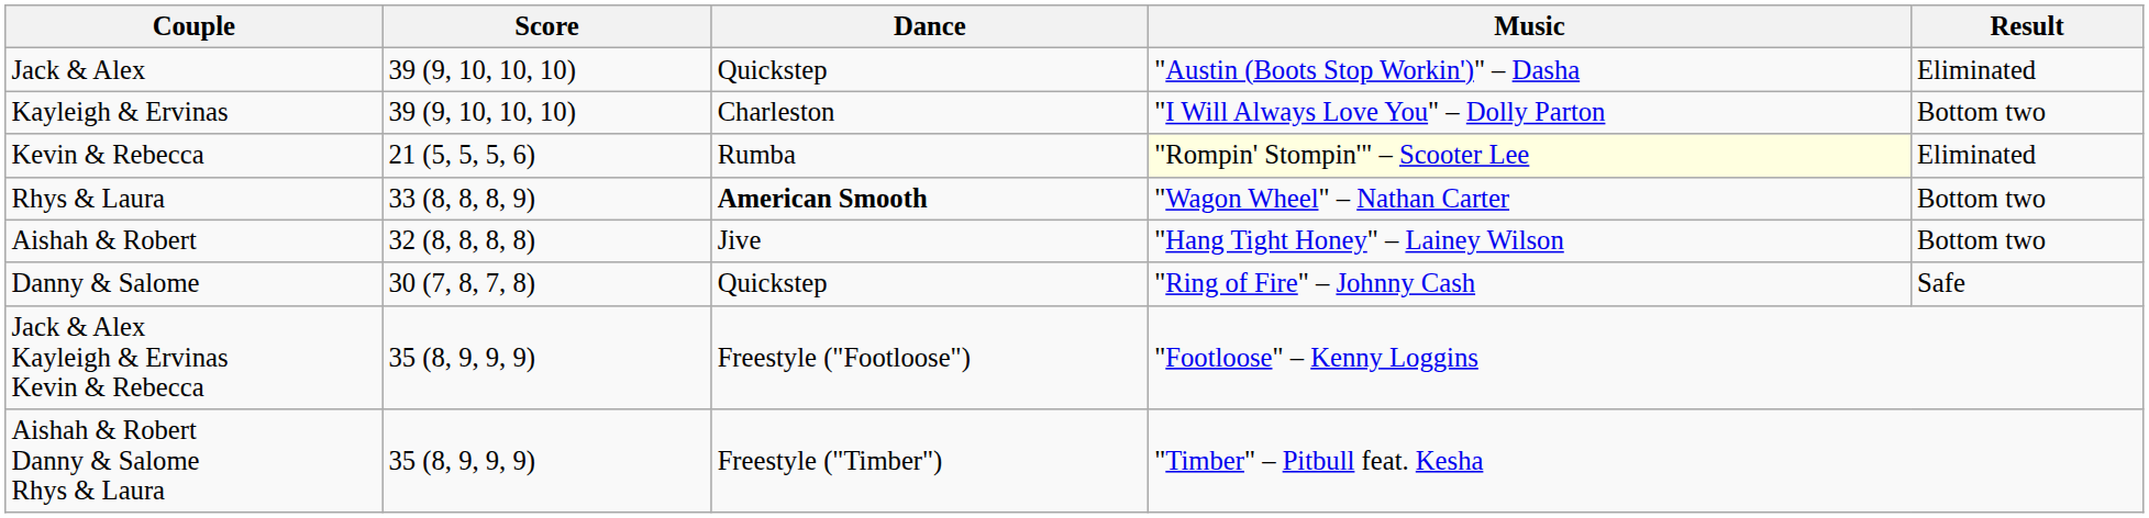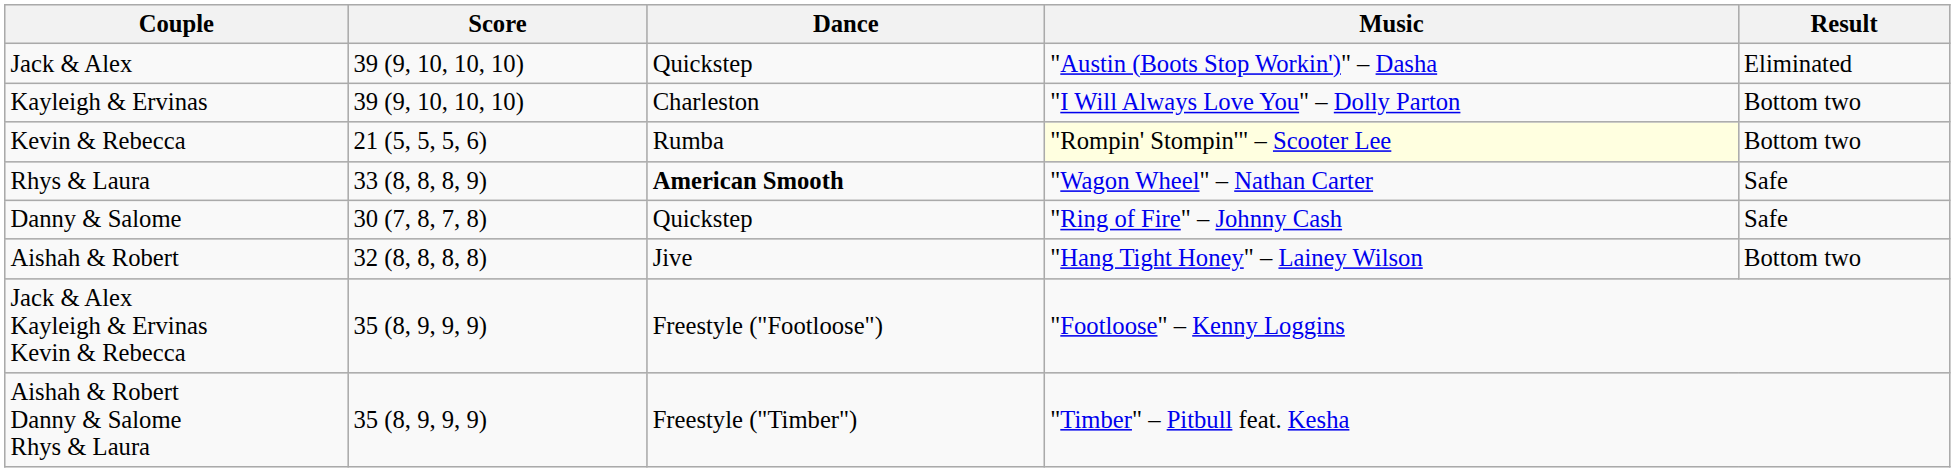 <table class="wikitable sortable" style="width:100%;">
 <tr>
 <th>Couple</th>
 <th>Score</th>
 <th>Dance</th>
 <th>Music</th>
 <th>Result</th>
 </tr>
 <tr>
 <td>Jack & Alex</td>
 <td>39 (9, 10, 10, 10)</td>
 <td>Quickstep</td>
 <td>"<a href='#'>Austin (Boots Stop Workin')</a>" – <a href='#'>Dasha</a></td>
 <td>Eliminated</td>
 </tr>
 <tr>
 <td>Kayleigh & Ervinas</td>
 <td>39 (9, 10, 10, 10)</td>
 <td>Charleston</td>
 <td>"<a href='#'>I Will Always Love You</a>" – <a href='#'>Dolly Parton</a></td>
 <td>Bottom two</td>
 </tr>
 <tr>
 <td>Kevin & Rebecca</td>
 <td>21 (5, 5, 5, 6)</td>
 <td>Rumba</td>
 <td style="background: lightyellow;">"Rompin' Stompin'" – <a href='#'>Scooter Lee</a></td>
-<td>Eliminated</td>
+<td>Bottom two</td>
 </tr>
 <tr>
 <td>Rhys & Laura</td>
 <td>33 (8, 8, 8, 9)</td>
 <td><strong>American Smooth</strong></td>
 <td>"<a href='#'>Wagon Wheel</a>" – <a href='#'>Nathan Carter</a></td>
-<td>Bottom two</td>
+<td>Safe</td>
+</tr>
+<tr>
+<td>Danny & Salome</td>
+<td>30 (7, 8, 7, 8)</td>
+<td>Quickstep</td>
+<td>"<a href='#'>Ring of Fire</a>" – <a href='#'>Johnny Cash</a></td>
+<td>Safe</td>
 </tr>
 <tr>
 <td>Aishah & Robert</td>
 <td>32 (8, 8, 8, 8)</td>
 <td>Jive</td>
 <td>"<a href='#'>Hang Tight Honey</a>" – <a href='#'>Lainey Wilson</a></td>
 <td>Bottom two</td>
-</tr>
-<tr>
-<td>Danny & Salome</td>
-<td>30 (7, 8, 7, 8)</td>
-<td>Quickstep</td>
-<td>"<a href='#'>Ring of Fire</a>" – <a href='#'>Johnny Cash</a></td>
-<td>Safe</td>
 </tr>
 <tr>
 <td>Jack & Alex<br>Kayleigh & Ervinas<br>Kevin & Rebecca</td>
 <td>35 (8, 9, 9, 9)</td>
 <td>Freestyle ("Footloose")</td>
 <td colspan="2">"<a href='#'>Footloose</a>" – <a href='#'>Kenny Loggins</a></td>
 </tr>
 <tr>
 <td>Aishah & Robert<br>Danny & Salome<br>Rhys & Laura</td>
 <td>35 (8, 9, 9, 9)</td>
 <td>Freestyle ("Timber")</td>
 <td colspan="2">"<a href='#'>Timber</a>" – <a href='#'>Pitbull</a> feat. <a href='#'>Kesha</a></td>
 </tr>
 </table>
